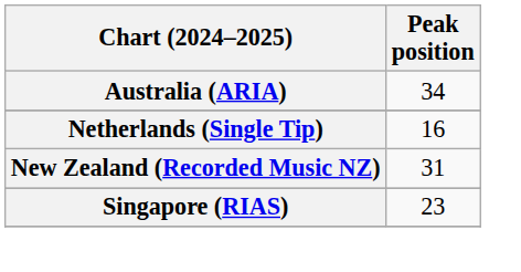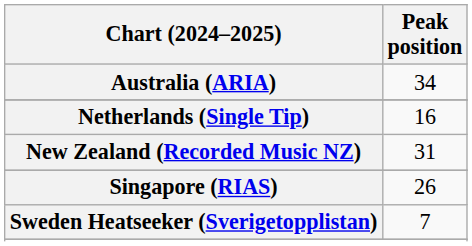 <table class="wikitable sortable plainrowheaders" style="text-align:center">
 <tr>
 <th scope="col">Chart (2024–2025)</th>
 <th scope="col">Peak<br>position</th>
 </tr>
 <tr>
 <th scope="row">Australia (<a href='#'>ARIA</a>)</th>
 <td>34</td>
 </tr>
 <tr>
 </tr>
 <tr>
 </tr>
 <tr>
 </tr>
 <tr>
 </tr>
 <tr>
 </tr>
 <tr>
 </tr>
 <tr>
 <th scope="row">Netherlands (<a href='#'>Single Tip</a>)</th>
 <td>16</td>
 </tr>
 <tr>
 <th scope="row">New Zealand (<a href='#'>Recorded Music NZ</a>)</th>
 <td>31</td>
 </tr>
 <tr>
 </tr>
 <tr>
 <th scope="row">Singapore (<a href='#'>RIAS</a>)</th>
-<td>23</td>
+<td>26</td>
+</tr>
+<tr>
+<th scope="row">Sweden Heatseeker (<a href='#'>Sverigetopplistan</a>)</th>
+<td>7</td>
 </tr>
 <tr>
 </tr>
 <tr>
 </tr>
 <tr>
 </tr>
 </table>
